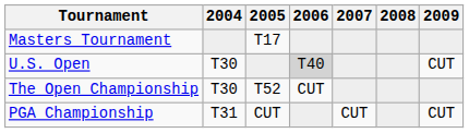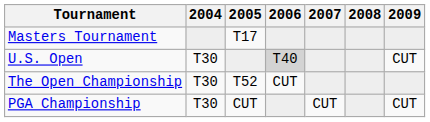 <table class="wikitable" style="font-size:95%;text-align:center;">
 <tr>
 <th>Tournament</th>
 <th>2004</th>
 <th>2005</th>
 <th>2006</th>
 <th>2007</th>
 <th>2008</th>
 <th>2009</th>
 </tr>
 <tr>
 <td align=left><a href='#'>Masters Tournament</a></td>
 <td style="background:#eeeeee;"></td>
 <td>T17</td>
 <td style="background:#eeeeee;"></td>
 <td style="background:#eeeeee;"></td>
 <td style="background:#eeeeee;"></td>
 <td style="background:#eeeeee;"></td>
 </tr>
 <tr>
 <td align=left><a href='#'>U.S. Open</a></td>
 <td>T30</td>
 <td style="background:#eeeeee;"></td>
 <td style="background: lightgrey;">T40</td>
 <td style="background:#eeeeee;"></td>
 <td style="background:#eeeeee;"></td>
 <td>CUT</td>
 </tr>
 <tr>
 <td align=left><a href='#'>The Open Championship</a></td>
 <td>T30</td>
 <td>T52</td>
 <td>CUT</td>
 <td style="background:#eeeeee;"></td>
 <td style="background:#eeeeee;"></td>
 <td style="background:#eeeeee;"></td>
 </tr>
 <tr>
 <td align=left><a href='#'>PGA Championship</a></td>
-<td>T31</td>
+<td>T30</td>
 <td>CUT</td>
 <td style="background:#eeeeee;"></td>
 <td>CUT</td>
 <td style="background:#eeeeee;"></td>
 <td>CUT</td>
 </tr>
 </table>
